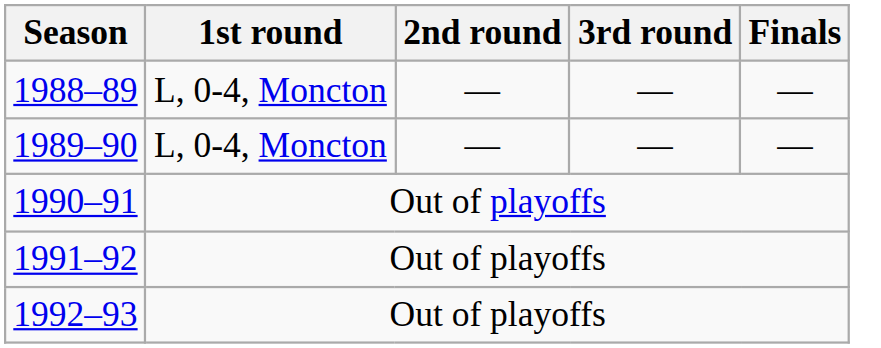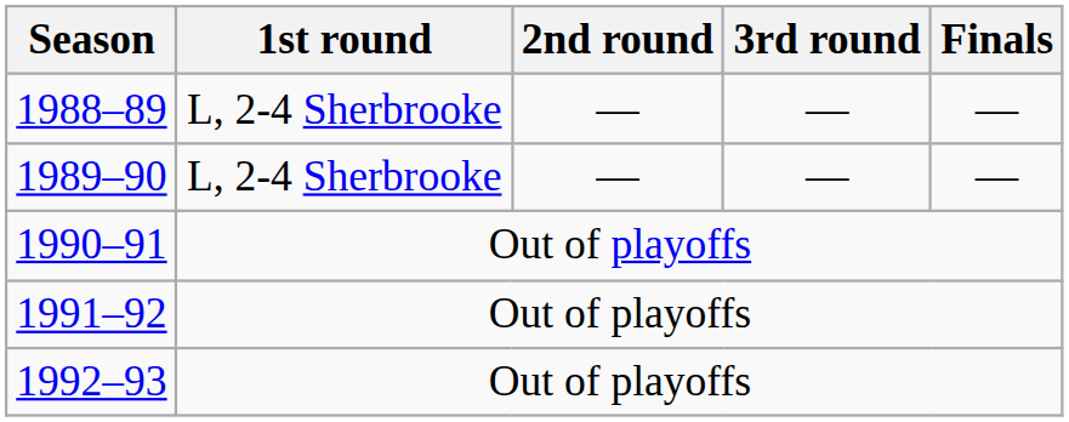 <table class="wikitable" style="text-align:center">
 <tr>
 <th>Season</th>
 <th>1st round</th>
 <th>2nd round</th>
 <th>3rd round</th>
 <th>Finals</th>
 </tr>
 <tr>
 <td><a href='#'>1988–89</a></td>
-<td>L, 0-4, <a href='#'>Moncton</a></td>
+<td>L, 2-4 <a href='#'>Sherbrooke</a></td>
 <td>—</td>
 <td>—</td>
 <td>—</td>
 </tr>
 <tr>
 <td><a href='#'>1989–90</a></td>
-<td>L, 0-4, <a href='#'>Moncton</a></td>
+<td>L, 2-4 <a href='#'>Sherbrooke</a></td>
 <td>—</td>
 <td>—</td>
 <td>—</td>
 </tr>
 <tr>
 <td><a href='#'>1990–91</a></td>
 <td colspan="4">Out of <a href='#'>playoffs</a></td>
 </tr>
 <tr>
 <td><a href='#'>1991–92</a></td>
 <td colspan="4">Out of playoffs</td>
 </tr>
 <tr>
 <td><a href='#'>1992–93</a></td>
 <td colspan="4">Out of playoffs</td>
 </tr>
 </table>
